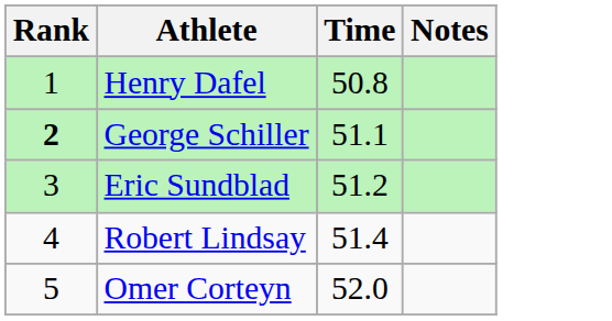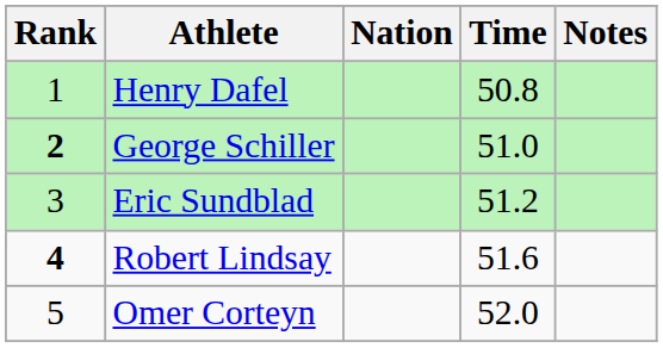 <table class="wikitable sortable" style="text-align:center">
 <tr>
 <th>Rank</th>
 <th>Athlete</th>
+<th>Nation</th>
 <th>Time</th>
 <th>Notes</th>
 </tr>
 <tr bgcolor=bbf3bb>
 <td>1</td>
 <td align=left><a href='#'>Henry Dafel</a></td>
+<td align=left></td>
 <td>50.8</td>
 <td></td>
 </tr>
 <tr bgcolor=bbf3bb>
 <td><strong>2</strong></td>
 <td align=left><a href='#'>George Schiller</a></td>
-<td>51.1</td>
+<td align=left></td>
+<td>51.0</td>
 <td></td>
 </tr>
 <tr bgcolor=bbf3bb>
 <td>3</td>
 <td align=left><a href='#'>Eric Sundblad</a></td>
+<td align=left></td>
 <td>51.2</td>
 <td></td>
 </tr>
 <tr>
-<td>4</td>
+<td><strong>4</strong></td>
 <td align=left><a href='#'>Robert Lindsay</a></td>
-<td>51.4</td>
+<td align=left></td>
+<td>51.6</td>
 <td></td>
 </tr>
 <tr>
 <td>5</td>
 <td align=left><a href='#'>Omer Corteyn</a></td>
+<td align=left></td>
 <td>52.0</td>
 <td></td>
 </tr>
 </table>
